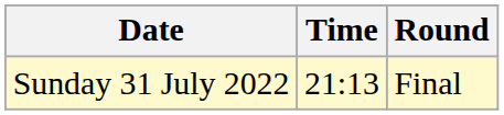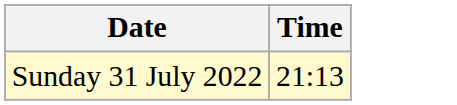 <table class="wikitable">
 <tr>
 <th>Date</th>
 <th>Time</th>
-<th>Round</th>
 </tr>
 <tr>
 <td style=background:lemonchiffon>Sunday 31 July 2022</td>
 <td style=background:lemonchiffon>21:13</td>
-<td style=background:lemonchiffon>Final</td>
 </tr>
 </table>
